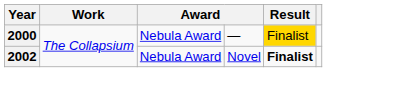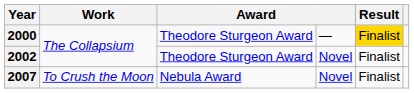 <table class="wikitable">
 <tr>
 <th>Year</th>
 <th>Work</th>
 <th colspan="2">Award</th>
 <th>Result</th>
 <th></th>
 </tr>
 <tr>
 <th>2000</th>
 <td rowspan="2"><em><a href='#'>The Collapsium</a></em></td>
-<td><a href='#'>Nebula Award</a></td>
+<td><a href='#'>Theodore Sturgeon Award</a></td>
 <td>—</td>
 <td style="background: gold;">Finalist</td>
 <td></td>
 </tr>
 <tr>
 <th>2002</th>
+<td><a href='#'>Theodore Sturgeon Award</a></td>
+<td><a href='#'>Novel</a></td>
+<td>Finalist</td>
+<td></td>
+</tr>
+<tr>
+<th>2007</th>
+<td><em><a href='#'>To Crush the Moon</a></em></td>
 <td><a href='#'>Nebula Award</a></td>
 <td><a href='#'>Novel</a></td>
-<td><strong>Finalist</strong></td>
+<td>Finalist</td>
 <td></td>
 </tr>
 </table>
